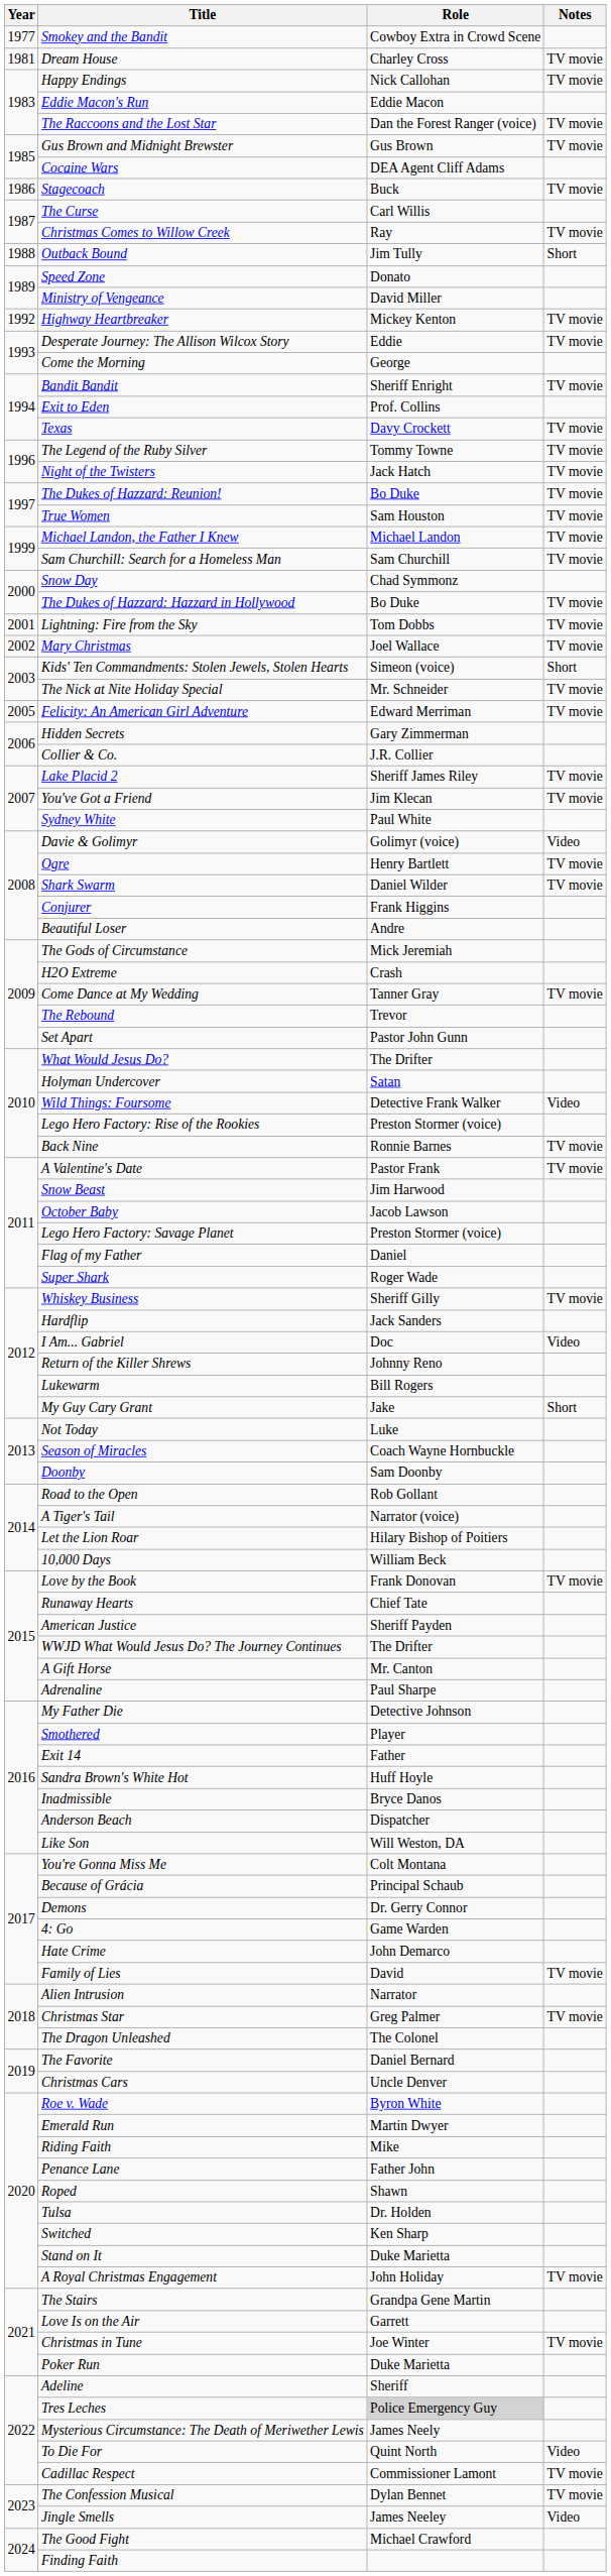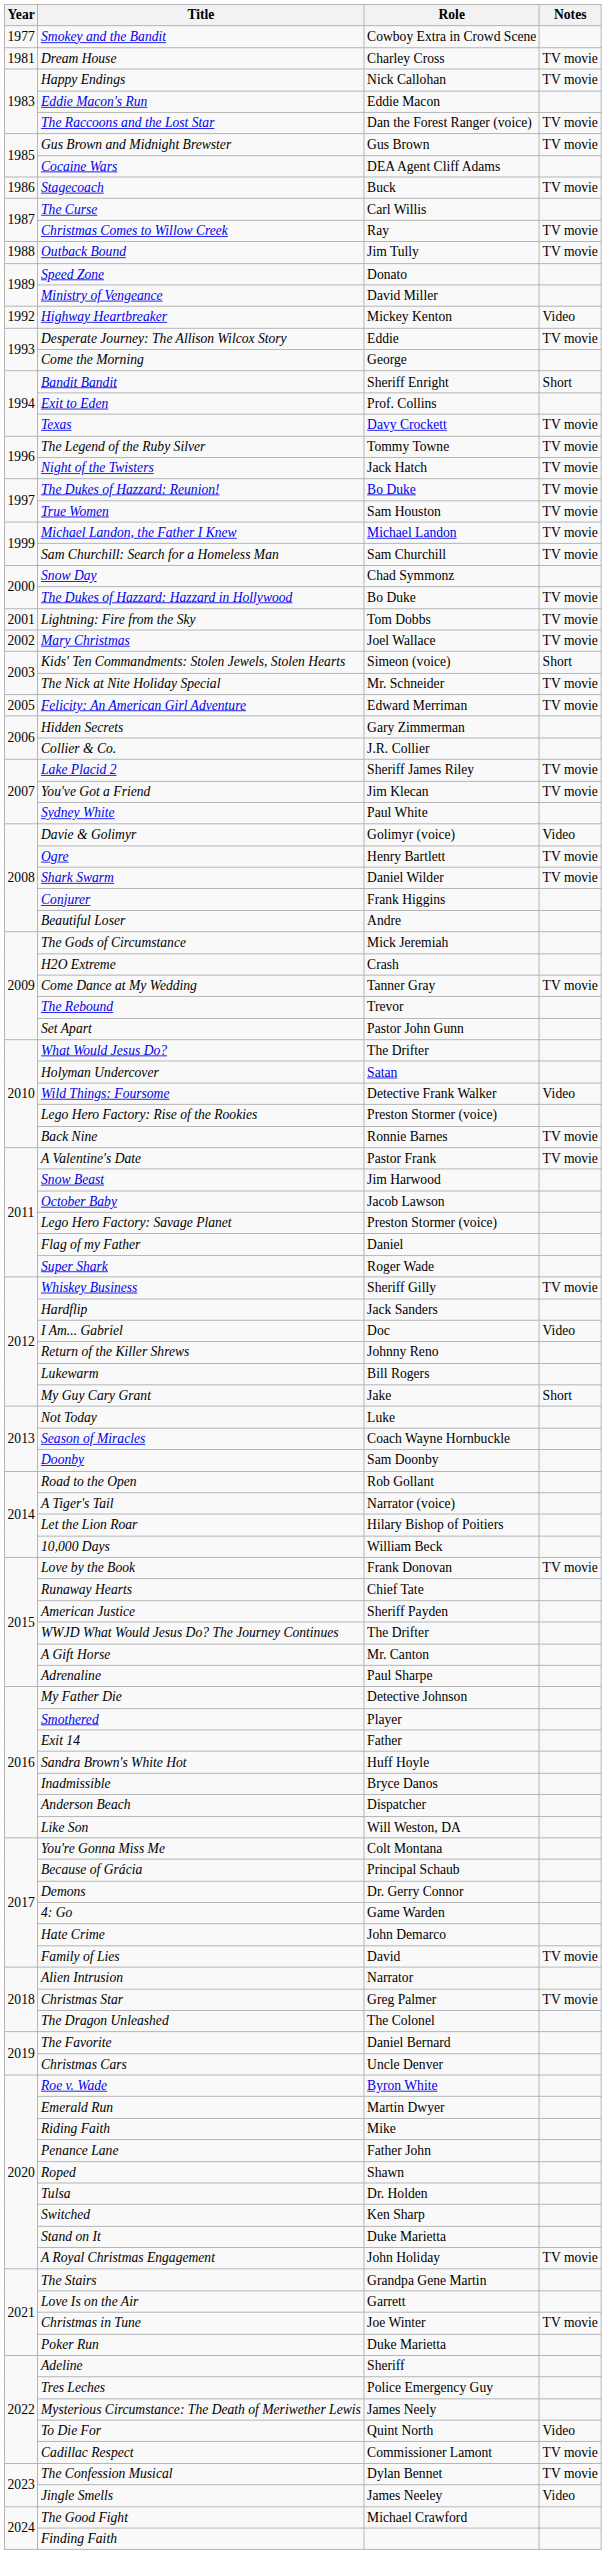 <table class="wikitable sortable plainrowheaders">
 <tr>
 <th>Year</th>
 <th>Title</th>
 <th>Role</th>
 <th>Notes</th>
 </tr>
 <tr>
 <td>1977</td>
 <td><em><a href='#'>Smokey and the Bandit</a></em></td>
 <td>Cowboy Extra in Crowd Scene</td>
 <td></td>
 </tr>
 <tr>
 <td>1981</td>
 <td><em>Dream House</em></td>
 <td>Charley Cross</td>
 <td>TV movie</td>
 </tr>
 <tr>
 <td rowspan="3">1983</td>
 <td><em>Happy Endings</em></td>
 <td>Nick Callohan</td>
 <td>TV movie</td>
 </tr>
 <tr>
 <td><em><a href='#'>Eddie Macon's Run</a></em></td>
 <td>Eddie Macon</td>
 <td></td>
 </tr>
 <tr>
 <td><em><a href='#'>The Raccoons and the Lost Star</a></em></td>
 <td>Dan the Forest Ranger (voice)</td>
 <td>TV movie</td>
 </tr>
 <tr>
 <td rowspan="2">1985</td>
 <td><em>Gus Brown and Midnight Brewster</em></td>
 <td>Gus Brown</td>
 <td>TV movie</td>
 </tr>
 <tr>
 <td><em><a href='#'>Cocaine Wars</a></em></td>
 <td>DEA Agent Cliff Adams</td>
 <td></td>
 </tr>
 <tr>
 <td>1986</td>
 <td><em><a href='#'>Stagecoach</a></em></td>
 <td>Buck</td>
 <td>TV movie</td>
 </tr>
 <tr>
 <td rowspan="2">1987</td>
 <td><em><a href='#'>The Curse</a></em></td>
 <td>Carl Willis</td>
 <td></td>
 </tr>
 <tr>
 <td><em><a href='#'>Christmas Comes to Willow Creek</a></em></td>
 <td>Ray</td>
 <td>TV movie</td>
 </tr>
 <tr>
 <td>1988</td>
 <td><em><a href='#'>Outback Bound</a></em></td>
 <td>Jim Tully</td>
-<td>Short</td>
+<td>TV movie</td>
 </tr>
 <tr>
 <td rowspan="2">1989</td>
 <td><em><a href='#'>Speed Zone</a></em></td>
 <td>Donato</td>
 <td></td>
 </tr>
 <tr>
 <td><em><a href='#'>Ministry of Vengeance</a></em></td>
 <td>David Miller</td>
 <td></td>
 </tr>
 <tr>
 <td>1992</td>
 <td><em><a href='#'>Highway Heartbreaker</a></em></td>
 <td>Mickey Kenton</td>
-<td>TV movie</td>
+<td>Video</td>
 </tr>
 <tr>
 <td rowspan="2">1993</td>
 <td><em>Desperate Journey: The Allison Wilcox Story</em></td>
 <td>Eddie</td>
 <td>TV movie</td>
 </tr>
 <tr>
 <td><em>Come the Morning</em></td>
 <td>George</td>
 <td></td>
 </tr>
 <tr>
 <td rowspan="3">1994</td>
 <td><em><a href='#'>Bandit Bandit</a></em></td>
 <td>Sheriff Enright</td>
-<td>TV movie</td>
+<td>Short</td>
 </tr>
 <tr>
 <td><em><a href='#'>Exit to Eden</a></em></td>
 <td>Prof. Collins</td>
 <td></td>
 </tr>
 <tr>
 <td><em><a href='#'>Texas</a></em></td>
 <td><a href='#'>Davy Crockett</a></td>
 <td>TV movie</td>
 </tr>
 <tr>
 <td rowspan="2">1996</td>
 <td><em>The Legend of the Ruby Silver</em></td>
 <td>Tommy Towne</td>
 <td>TV movie</td>
 </tr>
 <tr>
 <td><em><a href='#'>Night of the Twisters</a></em></td>
 <td>Jack Hatch</td>
 <td>TV movie</td>
 </tr>
 <tr>
 <td rowspan="2">1997</td>
 <td><em><a href='#'>The Dukes of Hazzard: Reunion!</a></em></td>
 <td><a href='#'>Bo Duke</a></td>
 <td>TV movie</td>
 </tr>
 <tr>
 <td><em><a href='#'>True Women</a></em></td>
 <td>Sam Houston</td>
 <td>TV movie</td>
 </tr>
 <tr>
 <td rowspan="2">1999</td>
 <td><em><a href='#'>Michael Landon, the Father I Knew</a></em></td>
 <td><a href='#'>Michael Landon</a></td>
 <td>TV movie</td>
 </tr>
 <tr>
 <td><em>Sam Churchill: Search for a Homeless Man</em></td>
 <td>Sam Churchill</td>
 <td>TV movie</td>
 </tr>
 <tr>
 <td rowspan="2">2000</td>
 <td><em><a href='#'>Snow Day</a></em></td>
 <td>Chad Symmonz</td>
 <td></td>
 </tr>
 <tr>
 <td><em><a href='#'>The Dukes of Hazzard: Hazzard in Hollywood</a></em></td>
 <td>Bo Duke</td>
 <td>TV movie</td>
 </tr>
 <tr>
 <td>2001</td>
 <td><em>Lightning: Fire from the Sky</em></td>
 <td>Tom Dobbs</td>
 <td>TV movie</td>
 </tr>
 <tr>
 <td>2002</td>
 <td><em><a href='#'>Mary Christmas</a></em></td>
 <td>Joel Wallace</td>
 <td>TV movie</td>
 </tr>
 <tr>
 <td rowspan="2">2003</td>
 <td><em>Kids' Ten Commandments: Stolen Jewels, Stolen Hearts</em></td>
 <td>Simeon (voice)</td>
 <td>Short</td>
 </tr>
 <tr>
 <td><em>The Nick at Nite Holiday Special</em></td>
 <td>Mr. Schneider</td>
 <td>TV movie</td>
 </tr>
 <tr>
 <td>2005</td>
 <td><em><a href='#'>Felicity: An American Girl Adventure</a></em></td>
 <td>Edward Merriman</td>
 <td>TV movie</td>
 </tr>
 <tr>
 <td rowspan="2">2006</td>
 <td><em>Hidden Secrets</em></td>
 <td>Gary Zimmerman</td>
 <td></td>
 </tr>
 <tr>
 <td><em>Collier & Co.</em></td>
 <td>J.R. Collier</td>
 <td></td>
 </tr>
 <tr>
 <td rowspan="3">2007</td>
 <td><em><a href='#'>Lake Placid 2</a></em></td>
 <td>Sheriff James Riley</td>
 <td>TV movie</td>
 </tr>
 <tr>
 <td><em>You've Got a Friend</em></td>
 <td>Jim Klecan</td>
 <td>TV movie</td>
 </tr>
 <tr>
 <td><em><a href='#'>Sydney White</a></em></td>
 <td>Paul White</td>
 <td></td>
 </tr>
 <tr>
 <td rowspan="5">2008</td>
 <td><em>Davie & Golimyr</em></td>
 <td>Golimyr (voice)</td>
 <td>Video</td>
 </tr>
 <tr>
 <td><em><a href='#'>Ogre</a></em></td>
 <td>Henry Bartlett</td>
 <td>TV movie</td>
 </tr>
 <tr>
 <td><em><a href='#'>Shark Swarm</a></em></td>
 <td>Daniel Wilder</td>
 <td>TV movie</td>
 </tr>
 <tr>
 <td><em><a href='#'>Conjurer</a></em></td>
 <td>Frank Higgins</td>
 <td></td>
 </tr>
 <tr>
 <td><em>Beautiful Loser</em></td>
 <td>Andre</td>
 <td></td>
 </tr>
 <tr>
 <td rowspan="5">2009</td>
 <td><em>The Gods of Circumstance</em></td>
 <td>Mick Jeremiah</td>
 <td></td>
 </tr>
 <tr>
 <td><em>H2O Extreme</em></td>
 <td>Crash</td>
 <td></td>
 </tr>
 <tr>
 <td><em>Come Dance at My Wedding</em></td>
 <td>Tanner Gray</td>
 <td>TV movie</td>
 </tr>
 <tr>
 <td><em><a href='#'>The Rebound</a></em></td>
 <td>Trevor</td>
 <td></td>
 </tr>
 <tr>
 <td><em>Set Apart</em></td>
 <td>Pastor John Gunn</td>
 <td></td>
 </tr>
 <tr>
 <td rowspan="5">2010</td>
 <td><em><a href='#'>What Would Jesus Do?</a></em></td>
 <td>The Drifter</td>
 <td></td>
 </tr>
 <tr>
 <td><em>Holyman Undercover</em></td>
 <td><a href='#'>Satan</a></td>
 <td></td>
 </tr>
 <tr>
 <td><em><a href='#'>Wild Things: Foursome</a></em></td>
 <td>Detective Frank Walker</td>
 <td>Video</td>
 </tr>
 <tr>
 <td><em>Lego Hero Factory: Rise of the Rookies</em></td>
 <td>Preston Stormer (voice)</td>
 <td></td>
 </tr>
 <tr>
 <td><em>Back Nine</em></td>
 <td>Ronnie Barnes</td>
 <td>TV movie</td>
 </tr>
 <tr>
 <td rowspan="6">2011</td>
 <td><em>A Valentine's Date</em></td>
 <td>Pastor Frank</td>
 <td>TV movie</td>
 </tr>
 <tr>
 <td><em><a href='#'>Snow Beast</a></em></td>
 <td>Jim Harwood</td>
 <td></td>
 </tr>
 <tr>
 <td><em><a href='#'>October Baby</a></em></td>
 <td>Jacob Lawson</td>
 <td></td>
 </tr>
 <tr>
 <td><em>Lego Hero Factory: Savage Planet</em></td>
 <td>Preston Stormer (voice)</td>
 <td></td>
 </tr>
 <tr>
 <td><em>Flag of my Father</em></td>
 <td>Daniel</td>
 <td></td>
 </tr>
 <tr>
 <td><em><a href='#'>Super Shark</a></em></td>
 <td>Roger Wade</td>
 <td></td>
 </tr>
 <tr>
 <td rowspan="6">2012</td>
 <td><em><a href='#'>Whiskey Business</a></em></td>
 <td>Sheriff Gilly</td>
 <td>TV movie</td>
 </tr>
 <tr>
 <td><em>Hardflip</em></td>
 <td>Jack Sanders</td>
 <td></td>
 </tr>
 <tr>
 <td><em>I Am... Gabriel</em></td>
 <td>Doc</td>
 <td>Video</td>
 </tr>
 <tr>
 <td><em>Return of the Killer Shrews</em></td>
 <td>Johnny Reno</td>
 <td></td>
 </tr>
 <tr>
 <td><em>Lukewarm</em></td>
 <td>Bill Rogers</td>
 <td></td>
 </tr>
 <tr>
 <td><em>My Guy Cary Grant</em></td>
 <td>Jake</td>
 <td>Short</td>
 </tr>
 <tr>
 <td rowspan="3">2013</td>
 <td><em>Not Today</em></td>
 <td>Luke</td>
 <td></td>
 </tr>
 <tr>
 <td><em><a href='#'>Season of Miracles</a></em></td>
 <td>Coach Wayne Hornbuckle</td>
 <td></td>
 </tr>
 <tr>
 <td><em><a href='#'>Doonby</a></em></td>
 <td>Sam Doonby</td>
 <td></td>
 </tr>
 <tr>
 <td rowspan="4">2014</td>
 <td><em>Road to the Open</em></td>
 <td>Rob Gollant</td>
 <td></td>
 </tr>
 <tr>
 <td><em>A Tiger's Tail</em></td>
 <td>Narrator (voice)</td>
 <td></td>
 </tr>
 <tr>
 <td><em>Let the Lion Roar</em></td>
 <td>Hilary Bishop of Poitiers</td>
 <td></td>
 </tr>
 <tr>
 <td><em>10,000 Days</em></td>
 <td>William Beck</td>
 <td></td>
 </tr>
 <tr>
 <td rowspan="6">2015</td>
 <td><em>Love by the Book</em></td>
 <td>Frank Donovan</td>
 <td>TV movie</td>
 </tr>
 <tr>
 <td><em>Runaway Hearts</em></td>
 <td>Chief Tate</td>
 <td></td>
 </tr>
 <tr>
 <td><em>American Justice</em></td>
 <td>Sheriff Payden</td>
 <td></td>
 </tr>
 <tr>
 <td><em>WWJD What Would Jesus Do? The Journey Continues</em></td>
 <td>The Drifter</td>
 <td></td>
 </tr>
 <tr>
 <td><em>A Gift Horse</em></td>
 <td>Mr. Canton</td>
 <td></td>
 </tr>
 <tr>
 <td><em>Adrenaline</em></td>
 <td>Paul Sharpe</td>
 <td></td>
 </tr>
 <tr>
 <td rowspan="7">2016</td>
 <td><em>My Father Die</em></td>
 <td>Detective Johnson</td>
 <td></td>
 </tr>
 <tr>
 <td><em><a href='#'>Smothered</a></em></td>
 <td>Player</td>
 <td></td>
 </tr>
 <tr>
 <td><em>Exit 14</em></td>
 <td>Father</td>
 <td></td>
 </tr>
 <tr>
 <td><em>Sandra Brown's White Hot</em></td>
 <td>Huff Hoyle</td>
 <td></td>
 </tr>
 <tr>
 <td><em>Inadmissible</em></td>
 <td>Bryce Danos</td>
 <td></td>
 </tr>
 <tr>
 <td><em>Anderson Beach</em></td>
 <td>Dispatcher</td>
 <td></td>
 </tr>
 <tr>
 <td><em>Like Son</em></td>
 <td>Will Weston, DA</td>
 <td></td>
 </tr>
 <tr>
 <td rowspan="6">2017</td>
 <td><em>You're Gonna Miss Me</em></td>
 <td>Colt Montana</td>
 <td></td>
 </tr>
 <tr>
 <td><em>Because of Grácia</em></td>
 <td>Principal Schaub</td>
 <td></td>
 </tr>
 <tr>
 <td><em>Demons</em></td>
 <td>Dr. Gerry Connor</td>
 <td></td>
 </tr>
 <tr>
 <td><em>4: Go</em></td>
 <td>Game Warden</td>
 <td></td>
 </tr>
 <tr>
 <td><em>Hate Crime</em></td>
 <td>John Demarco</td>
 <td></td>
 </tr>
 <tr>
 <td><em>Family of Lies</em></td>
 <td>David</td>
 <td>TV movie</td>
 </tr>
 <tr>
 <td rowspan="3">2018</td>
 <td><em>Alien Intrusion</em></td>
 <td>Narrator</td>
 <td></td>
 </tr>
 <tr>
 <td><em>Christmas Star</em></td>
 <td>Greg Palmer</td>
 <td>TV movie</td>
 </tr>
 <tr>
 <td><em>The Dragon Unleashed</em></td>
 <td>The Colonel</td>
 <td></td>
 </tr>
 <tr>
 <td rowspan="2">2019</td>
 <td><em>The Favorite</em></td>
 <td>Daniel Bernard</td>
 <td></td>
 </tr>
 <tr>
 <td><em>Christmas Cars</em></td>
 <td>Uncle Denver</td>
 <td></td>
 </tr>
 <tr>
 <td rowspan="9">2020</td>
 <td><em><a href='#'>Roe v. Wade</a></em></td>
 <td><a href='#'>Byron White</a></td>
 <td></td>
 </tr>
 <tr>
 <td><em>Emerald Run</em></td>
 <td>Martin Dwyer</td>
 <td></td>
 </tr>
 <tr>
 <td><em>Riding Faith</em></td>
 <td>Mike</td>
 <td></td>
 </tr>
 <tr>
 <td><em>Penance Lane</em></td>
 <td>Father John</td>
 <td></td>
 </tr>
 <tr>
 <td><em>Roped</em></td>
 <td>Shawn</td>
 <td></td>
 </tr>
 <tr>
 <td><em>Tulsa</em></td>
 <td>Dr. Holden</td>
 <td></td>
 </tr>
 <tr>
 <td><em>Switched</em></td>
 <td>Ken Sharp</td>
 <td></td>
 </tr>
 <tr>
 <td><em>Stand on It</em></td>
 <td>Duke Marietta</td>
 <td></td>
 </tr>
 <tr>
 <td><em>A Royal Christmas Engagement</em></td>
 <td>John Holiday</td>
 <td>TV movie</td>
 </tr>
 <tr>
 <td rowspan="4">2021</td>
 <td><em>The Stairs</em></td>
 <td>Grandpa Gene Martin</td>
 <td></td>
 </tr>
 <tr>
 <td><em>Love Is on the Air</em></td>
 <td>Garrett</td>
 <td></td>
 </tr>
 <tr>
 <td><em>Christmas in Tune</em></td>
 <td>Joe Winter</td>
 <td>TV movie</td>
 </tr>
 <tr>
 <td><em>Poker Run</em></td>
 <td>Duke Marietta</td>
 <td></td>
 </tr>
 <tr>
 <td rowspan="5">2022</td>
 <td><em>Adeline</em></td>
 <td>Sheriff</td>
 <td></td>
 </tr>
 <tr>
 <td><em>Tres Leches</em></td>
-<td style="background: lightgrey;">Police Emergency Guy</td>
+<td>Police Emergency Guy</td>
 <td></td>
 </tr>
 <tr>
 <td><em>Mysterious Circumstance: The Death of Meriwether Lewis</em></td>
 <td>James Neely</td>
 <td></td>
 </tr>
 <tr>
 <td><em>To Die For</em></td>
 <td>Quint North</td>
 <td>Video </td>
 </tr>
 <tr>
 <td><em>Cadillac Respect</em></td>
 <td>Commissioner Lamont</td>
 <td>TV movie</td>
 </tr>
 <tr>
 <td rowspan="2">2023</td>
 <td><em>The Confession Musical</em></td>
 <td>Dylan Bennet</td>
 <td>TV movie</td>
 </tr>
 <tr>
 <td><em>Jingle Smells</em></td>
 <td>James Neeley</td>
 <td>Video</td>
 </tr>
 <tr>
 <td rowspan="2">2024</td>
 <td><em>The Good Fight</em></td>
 <td>Michael Crawford</td>
 <td></td>
 </tr>
 <tr>
 <td><em>Finding Faith</em></td>
 <td></td>
 </tr>
 </table>
